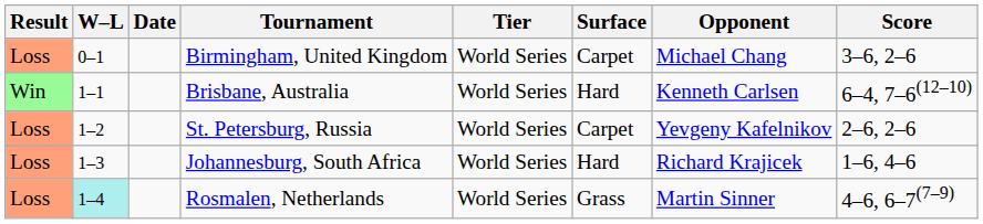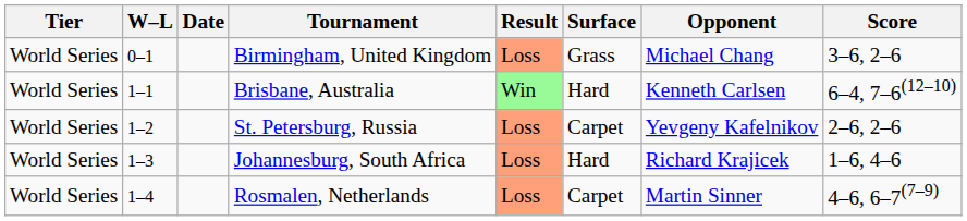 <table class="sortable wikitable">
 <tr>
-<th>Result</th>
+<th>Tier</th>
 <th class="unsortable">W–L</th>
 <th>Date</th>
 <th>Tournament</th>
-<th>Tier</th>
+<th>Result</th>
 <th>Surface</th>
 <th>Opponent</th>
 <th class="unsortable">Score</th>
 </tr>
 <tr>
-<td style="background:#ffa07a;">Loss</td>
+<td>World Series</td>
 <td><small>0–1</small></td>
 <td><a href='#'></a></td>
 <td><a href='#'>Birmingham</a>, United Kingdom</td>
-<td>World Series</td>
-<td>Carpet</td>
+<td style="background:#ffa07a;">Loss</td>
+<td>Grass</td>
 <td> <a href='#'>Michael Chang</a></td>
 <td>3–6, 2–6</td>
 </tr>
 <tr>
-<td style="background:#98fb98;">Win</td>
+<td>World Series</td>
 <td><small>1–1</small></td>
 <td><a href='#'></a></td>
 <td><a href='#'>Brisbane</a>, Australia</td>
-<td>World Series</td>
+<td style="background:#98fb98;">Win</td>
 <td>Hard</td>
 <td> <a href='#'>Kenneth Carlsen</a></td>
 <td>6–4, 7–6<sup>(12–10)</sup></td>
 </tr>
 <tr>
-<td style="background:#ffa07a;">Loss</td>
+<td>World Series</td>
 <td><small>1–2</small></td>
 <td><a href='#'></a></td>
 <td><a href='#'>St. Petersburg</a>, Russia</td>
-<td>World Series</td>
+<td style="background:#ffa07a;">Loss</td>
 <td>Carpet</td>
 <td> <a href='#'>Yevgeny Kafelnikov</a></td>
 <td>2–6, 2–6</td>
 </tr>
 <tr>
-<td style="background:#ffa07a;">Loss</td>
+<td>World Series</td>
 <td><small>1–3</small></td>
 <td><a href='#'></a></td>
 <td><a href='#'>Johannesburg</a>, South Africa</td>
-<td>World Series</td>
+<td style="background:#ffa07a;">Loss</td>
 <td>Hard</td>
 <td> <a href='#'>Richard Krajicek</a></td>
 <td>1–6, 4–6</td>
 </tr>
 <tr>
-<td style="background:#ffa07a;">Loss</td>
-<td style="background: paleturquoise;"><small>1–4</small></td>
+<td>World Series</td>
+<td><small>1–4</small></td>
 <td><a href='#'></a></td>
 <td><a href='#'>Rosmalen</a>, Netherlands</td>
-<td>World Series</td>
-<td>Grass</td>
+<td style="background:#ffa07a;">Loss</td>
+<td>Carpet</td>
 <td> <a href='#'>Martin Sinner</a></td>
 <td>4–6, 6–7<sup>(7–9)</sup></td>
 </tr>
 </table>
